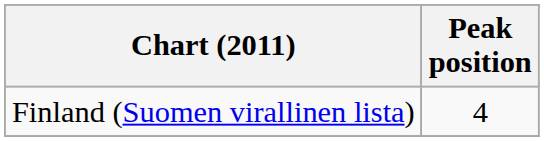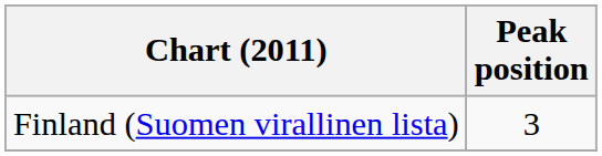 <table class="wikitable">
 <tr>
 <th scope="col">Chart (2011)</th>
 <th scope="col">Peak<br>position</th>
 </tr>
 <tr>
 <td>Finland (<a href='#'>Suomen virallinen lista</a>)</td>
-<td style="text-align:center;">4</td>
+<td style="text-align:center;">3</td>
 </tr>
 <tr>
 </tr>
 </table>
